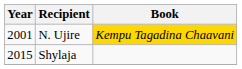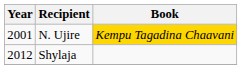 <table class="wikitable sortable">
 <tr>
 <th>Year</th>
 <th>Recipient</th>
 <th>Book</th>
 </tr>
 <tr>
 <td>2001</td>
 <td>N. Ujire</td>
 <td style="background: gold;"><em>Kempu Tagadina Chaavani </em></td>
 </tr>
 <tr>
-<td>2015</td>
+<td>2012</td>
 <td>Shylaja</td>
 <td></td>
 </tr>
 <tr>
 </tr>
 </table>
